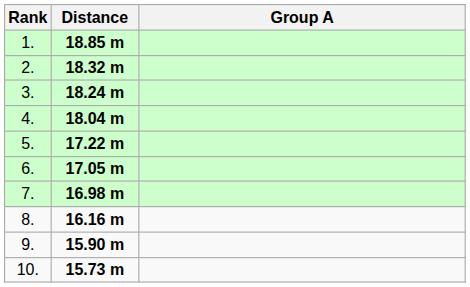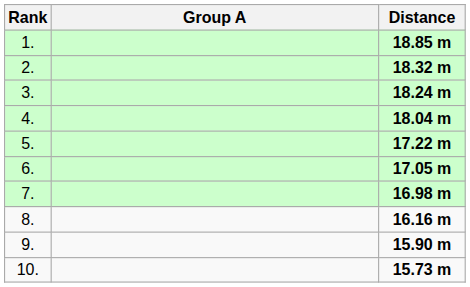 <table class="wikitable" style="border-collapse: collapse; font-size: 90%;">
 <tr>
 <th>Rank</th>
+<th style="width: 20em">Group A</th>
 <th style="width: 5em">Distance</th>
-<th style="width: 20em">Group A</th>
 </tr>
 <tr style="background:#ccffcc;">
 <td align="center">1.</td>
+<td></td>
 <td align="center"><strong>18.85 m</strong></td>
-<td></td>
 </tr>
 <tr style="background:#ccffcc;">
 <td align="center">2.</td>
+<td></td>
 <td align="center"><strong>18.32 m</strong></td>
-<td></td>
 </tr>
 <tr style="background:#ccffcc;">
 <td align="center">3.</td>
+<td></td>
 <td align="center"><strong>18.24 m</strong></td>
-<td></td>
 </tr>
 <tr style="background:#ccffcc;">
 <td align="center">4.</td>
+<td></td>
 <td align="center"><strong>18.04 m</strong></td>
-<td></td>
 </tr>
 <tr style="background:#ccffcc;">
 <td align="center">5.</td>
+<td></td>
 <td align="center"><strong>17.22 m</strong></td>
-<td></td>
 </tr>
 <tr style="background:#ccffcc;">
 <td align="center">6.</td>
+<td></td>
 <td align="center"><strong>17.05 m</strong></td>
-<td></td>
 </tr>
 <tr style="background:#ccffcc;">
 <td align="center">7.</td>
+<td></td>
 <td align="center"><strong>16.98 m</strong></td>
-<td></td>
 </tr>
 <tr>
 <td align="center">8.</td>
+<td></td>
 <td align="center"><strong>16.16 m</strong></td>
-<td></td>
 </tr>
 <tr>
 <td align="center">9.</td>
+<td></td>
 <td align="center"><strong>15.90 m</strong></td>
-<td></td>
 </tr>
 <tr>
 <td align="center">10.</td>
+<td></td>
 <td align="center"><strong>15.73 m</strong></td>
-<td></td>
 </tr>
 </table>
